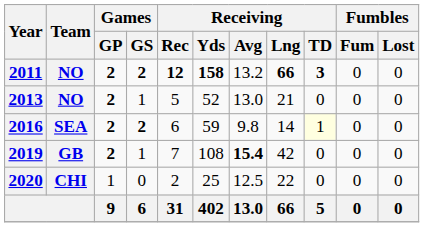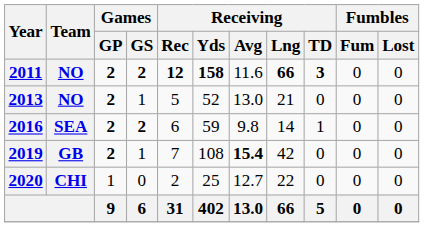 <table class="wikitable" style="text-align:center;">
 <tr>
 <th rowspan="2">Year</th>
 <th rowspan="2">Team</th>
 <th colspan="2">Games</th>
 <th colspan="5">Receiving</th>
 <th colspan="2">Fumbles</th>
 </tr>
 <tr>
 <th>GP</th>
 <th>GS</th>
 <th>Rec</th>
 <th>Yds</th>
 <th>Avg</th>
 <th>Lng</th>
 <th>TD</th>
 <th>Fum</th>
 <th>Lost</th>
 </tr>
 <tr>
 <th><a href='#'>2011</a></th>
 <th><a href='#'>NO</a></th>
 <td><strong>2</strong></td>
 <td><strong>2</strong></td>
 <td><strong>12</strong></td>
 <td><strong>158</strong></td>
-<td>13.2</td>
+<td>11.6</td>
 <td><strong>66</strong></td>
 <td><strong>3</strong></td>
 <td>0</td>
 <td>0</td>
 </tr>
 <tr>
 <th><a href='#'>2013</a></th>
 <th><a href='#'>NO</a></th>
 <td><strong>2</strong></td>
 <td>1</td>
 <td>5</td>
 <td>52</td>
 <td>13.0</td>
 <td>21</td>
 <td>0</td>
 <td>0</td>
 <td>0</td>
 </tr>
 <tr>
 <th><a href='#'>2016</a></th>
 <th><a href='#'>SEA</a></th>
 <td><strong>2</strong></td>
 <td><strong>2</strong></td>
 <td>6</td>
 <td>59</td>
 <td>9.8</td>
 <td>14</td>
-<td style="background: lightyellow;">1</td>
+<td>1</td>
 <td>0</td>
 <td>0</td>
 </tr>
 <tr>
 <th><a href='#'>2019</a></th>
 <th><a href='#'>GB</a></th>
 <td><strong>2</strong></td>
 <td>1</td>
 <td>7</td>
 <td>108</td>
 <td><strong>15.4</strong></td>
 <td>42</td>
 <td>0</td>
 <td>0</td>
 <td>0</td>
 </tr>
 <tr>
 <th><a href='#'>2020</a></th>
 <th><a href='#'>CHI</a></th>
 <td>1</td>
 <td>0</td>
 <td>2</td>
 <td>25</td>
-<td>12.5</td>
+<td>12.7</td>
 <td>22</td>
 <td>0</td>
 <td>0</td>
 <td>0</td>
 </tr>
 <tr>
 <th colspan="2"></th>
 <th>9</th>
 <th>6</th>
 <th>31</th>
 <th>402</th>
 <th>13.0</th>
 <th>66</th>
 <th>5</th>
 <th>0</th>
 <th>0</th>
 </tr>
 <tr>
 </tr>
 </table>
